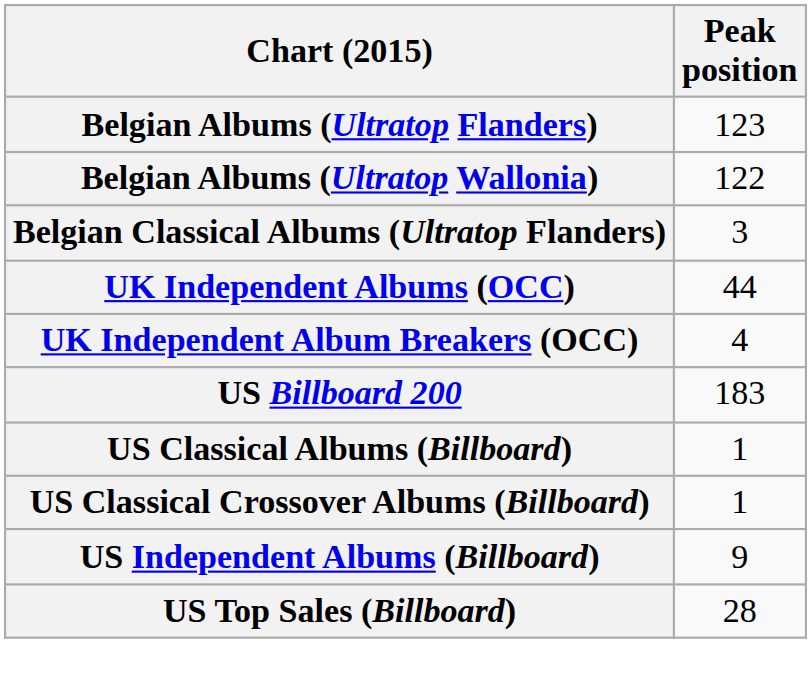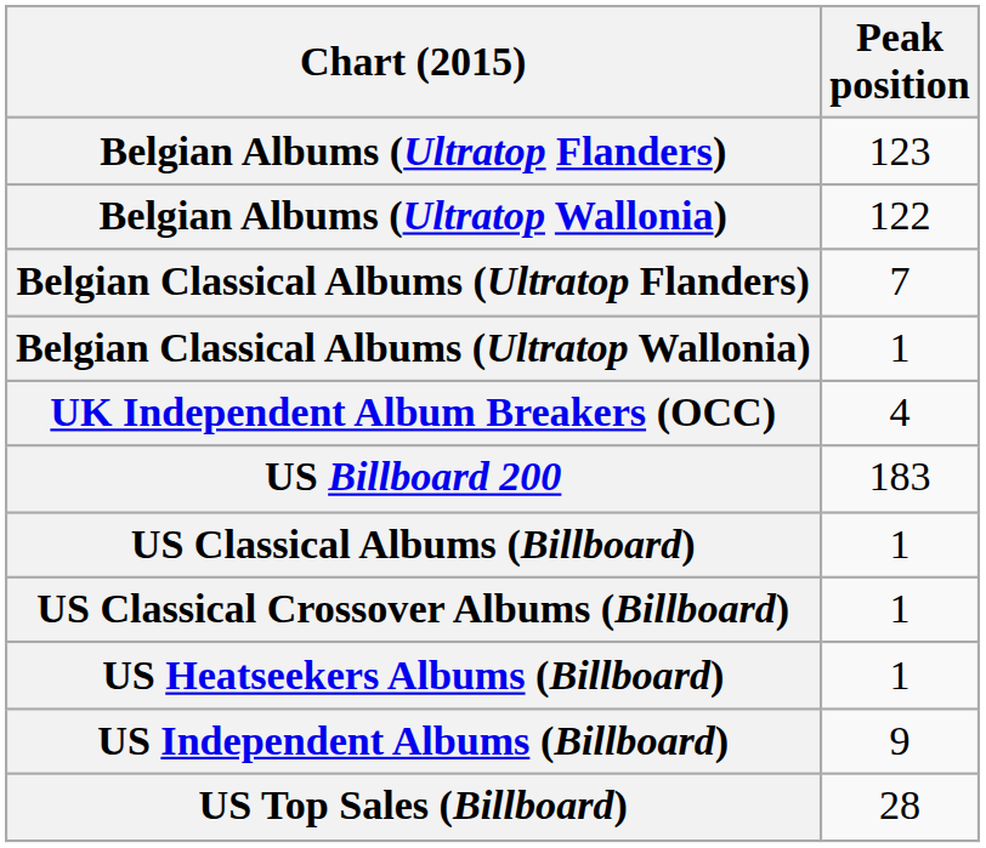 <table class="wikitable sortable plainrowheaders">
 <tr>
 <th scope="col">Chart (2015)</th>
 <th scope="col">Peak<br>position</th>
 </tr>
 <tr>
 <th scope="row">Belgian Albums (<em><a href='#'>Ultratop</a></em> <a href='#'>Flanders</a>)</th>
 <td style="text-align:center;">123</td>
 </tr>
 <tr>
 <th scope="row">Belgian Albums (<em><a href='#'>Ultratop</a></em> <a href='#'>Wallonia</a>)</th>
 <td style="text-align:center;">122</td>
 </tr>
 <tr>
 <th scope="row">Belgian Classical Albums (<em>Ultratop</em> Flanders)</th>
-<td style="text-align:center;">3</td>
+<td style="text-align:center;">7</td>
 </tr>
 <tr>
-<th scope="row"><a href='#'>UK Independent Albums</a> (<a href='#'>OCC</a>)</th>
-<td style="text-align:center;">44</td>
+<th scope="row">Belgian Classical Albums (<em>Ultratop</em> Wallonia)</th>
+<td style="text-align:center;">1</td>
 </tr>
 <tr>
 <th scope="row"><a href='#'>UK Independent Album Breakers</a> (OCC)</th>
 <td style="text-align:center;">4</td>
 </tr>
 <tr>
 <th scope="row">US <em><a href='#'>Billboard 200</a></em></th>
 <td style="text-align:center;">183</td>
 </tr>
 <tr>
 <th scope="row">US Classical Albums (<em>Billboard</em>)</th>
 <td style="text-align:center;">1</td>
 </tr>
 <tr>
 <th scope="row">US Classical Crossover Albums (<em>Billboard</em>)</th>
 <td style="text-align:center;">1</td>
 </tr>
 <tr>
+<th scope="row">US <a href='#'>Heatseekers Albums</a> (<em>Billboard</em>)</th>
+<td style="text-align:center;">1</td>
+</tr>
+<tr>
 <th scope="row">US <a href='#'>Independent Albums</a> (<em>Billboard</em>)</th>
 <td style="text-align:center;">9</td>
 </tr>
 <tr>
 <th scope="row">US Top Sales (<em>Billboard</em>)</th>
 <td style="text-align:center;">28</td>
 </tr>
 </table>
